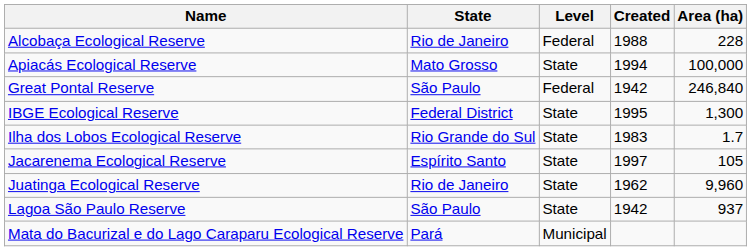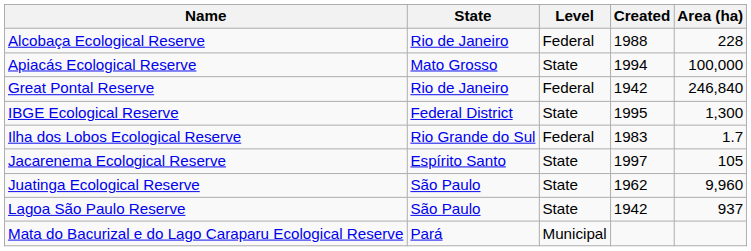 <table class="wikitable sortable">
 <tr>
 <th>Name</th>
 <th>State</th>
 <th>Level</th>
 <th>Created</th>
 <th>Area (ha)</th>
 </tr>
 <tr>
 <td><a href='#'>Alcobaça Ecological Reserve</a></td>
 <td><a href='#'>Rio de Janeiro</a></td>
 <td>Federal</td>
 <td>1988</td>
 <td style="text-align:right;">228</td>
 </tr>
 <tr>
 <td><a href='#'>Apiacás Ecological Reserve</a></td>
 <td><a href='#'>Mato Grosso</a></td>
 <td>State</td>
 <td>1994</td>
 <td style="text-align:right;">100,000</td>
 </tr>
 <tr>
 <td><a href='#'>Great Pontal Reserve</a></td>
-<td><a href='#'>São Paulo</a></td>
+<td><a href='#'>Rio de Janeiro</a></td>
 <td>Federal</td>
 <td>1942</td>
 <td style="text-align:right;">246,840</td>
 </tr>
 <tr>
 <td><a href='#'>IBGE Ecological Reserve</a></td>
 <td><a href='#'>Federal District</a></td>
 <td>State</td>
 <td>1995</td>
 <td style="text-align:right;">1,300</td>
 </tr>
 <tr>
 <td><a href='#'>Ilha dos Lobos Ecological Reserve</a></td>
 <td><a href='#'>Rio Grande do Sul</a></td>
-<td>State</td>
+<td>Federal</td>
 <td>1983</td>
 <td style="text-align:right;">1.7</td>
 </tr>
 <tr>
 <td><a href='#'>Jacarenema Ecological Reserve</a></td>
 <td><a href='#'>Espírito Santo</a></td>
 <td>State</td>
 <td>1997</td>
 <td style="text-align:right;">105</td>
 </tr>
 <tr>
 <td><a href='#'>Juatinga Ecological Reserve</a></td>
-<td><a href='#'>Rio de Janeiro</a></td>
+<td><a href='#'>São Paulo</a></td>
 <td>State</td>
 <td>1962</td>
 <td style="text-align:right;">9,960</td>
 </tr>
 <tr>
 <td><a href='#'>Lagoa São Paulo Reserve</a></td>
 <td><a href='#'>São Paulo</a></td>
 <td>State</td>
 <td>1942</td>
 <td style="text-align:right;">937</td>
 </tr>
 <tr>
 <td><a href='#'>Mata do Bacurizal e do Lago Caraparu Ecological Reserve</a></td>
 <td><a href='#'>Pará</a></td>
 <td>Municipal</td>
 <td></td>
 <td style="text-align:right;"></td>
 </tr>
 </table>
